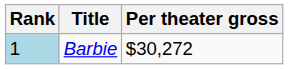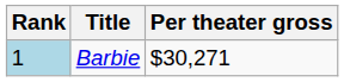 <table class="wikitable sortable" style="margin:auto; margin:auto;">
 <tr>
 <th>Rank</th>
 <th>Title</th>
 <th>Per theater gross</th>
 </tr>
 <tr>
 <td style="background: lightblue;">1</td>
 <td><em><a href='#'>Barbie</a></em></td>
-<td>$30,272</td>
+<td>$30,271</td>
 </tr>
 </table>
